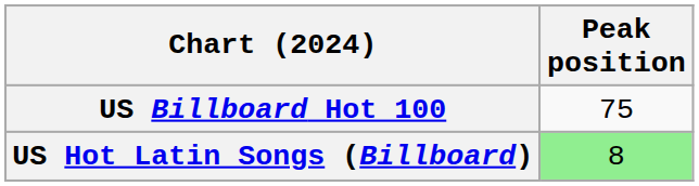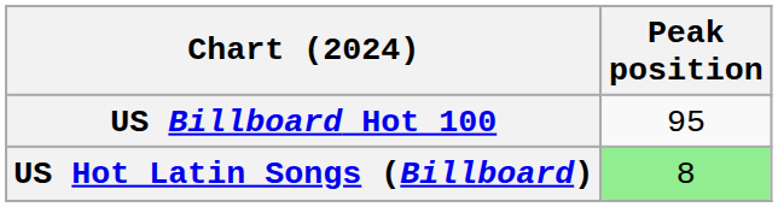 <table class="wikitable sortable plainrowheaders" style="text-align:center">
 <tr>
 <th scope="col">Chart (2024)</th>
 <th scope="col">Peak<br>position</th>
 </tr>
 <tr>
 <th scope="row">US <a href='#'><em>Billboard</em> Hot 100</a></th>
-<td>75</td>
+<td>95</td>
 </tr>
 <tr>
 <th scope="row">US <a href='#'>Hot Latin Songs</a> (<em><a href='#'>Billboard</a></em>)</th>
 <td style="background: lightgreen;">8</td>
 </tr>
 </table>
